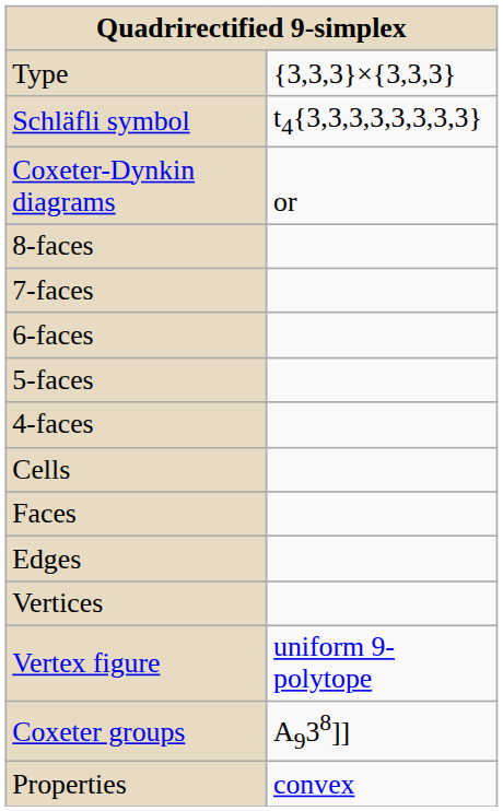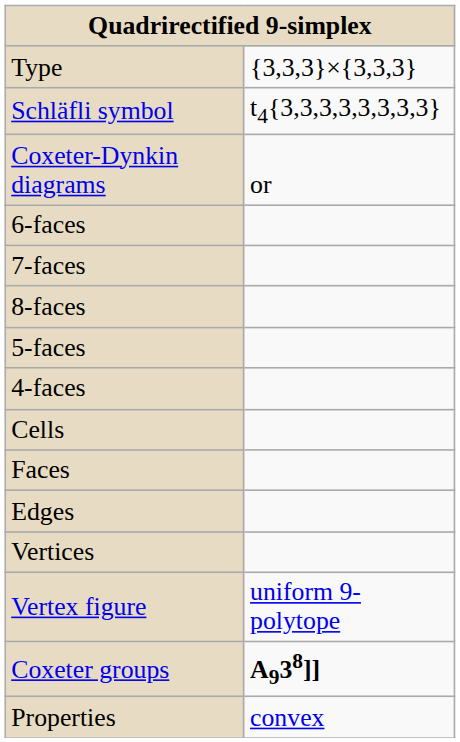 <table class="wikitable" align="right" style="margin-left:10px" width="280">
 <tr>
 <th style="background:#e7dcc3;" colspan="2">Quadrirectified 9-simplex</th>
 </tr>
 <tr>
 <td style="background:#e7dcc3;">Type</td>
 <td>{3,3,3}×{3,3,3}</td>
 </tr>
 <tr>
 <td style="background:#e7dcc3;"><a href='#'>Schläfli symbol</a></td>
 <td>t<sub>4</sub>{3,3,3,3,3,3,3,3}</td>
 </tr>
 <tr>
 <td style="background:#e7dcc3;"><a href='#'>Coxeter-Dynkin diagrams</a></td>
 <td><br>or </td>
 </tr>
 <tr>
-<td style="background:#e7dcc3;">8-faces</td>
+<td style="background:#e7dcc3;">6-faces</td>
 <td></td>
 </tr>
 <tr>
 <td style="background:#e7dcc3;">7-faces</td>
 <td></td>
 </tr>
 <tr>
-<td style="background:#e7dcc3;">6-faces</td>
+<td style="background:#e7dcc3;">8-faces</td>
 <td></td>
 </tr>
 <tr>
 <td style="background:#e7dcc3;">5-faces</td>
 <td></td>
 </tr>
 <tr>
 <td style="background:#e7dcc3;">4-faces</td>
 <td></td>
 </tr>
 <tr>
 <td style="background:#e7dcc3;">Cells</td>
 <td></td>
 </tr>
 <tr>
 <td style="background:#e7dcc3;">Faces</td>
 <td></td>
 </tr>
 <tr>
 <td style="background:#e7dcc3;">Edges</td>
 <td></td>
 </tr>
 <tr>
 <td style="background:#e7dcc3;">Vertices</td>
 <td></td>
 </tr>
 <tr>
 <td style="background:#e7dcc3;"><a href='#'>Vertex figure</a></td>
 <td><a href='#'>uniform 9-polytope</a></td>
 </tr>
 <tr>
 <td style="background:#e7dcc3;"><a href='#'>Coxeter groups</a></td>
-<td>A<sub>9</sub>3<sup>8</sup>]]</td>
+<td><strong>A<sub>9</sub>3<sup>8</sup>]]</strong></td>
 </tr>
 <tr>
 <td style="background:#e7dcc3;">Properties</td>
 <td><a href='#'>convex</a></td>
 </tr>
 </table>
